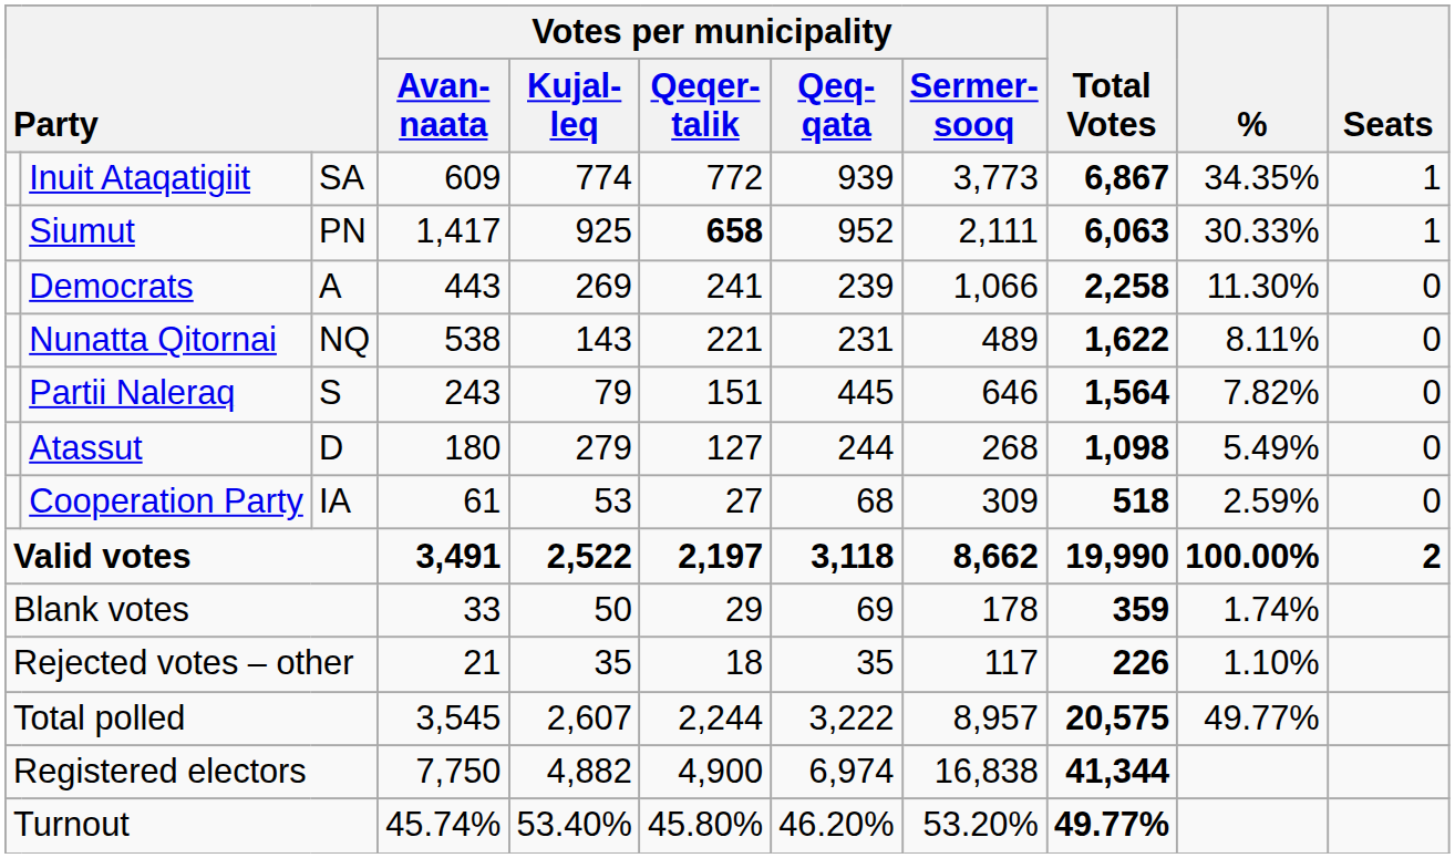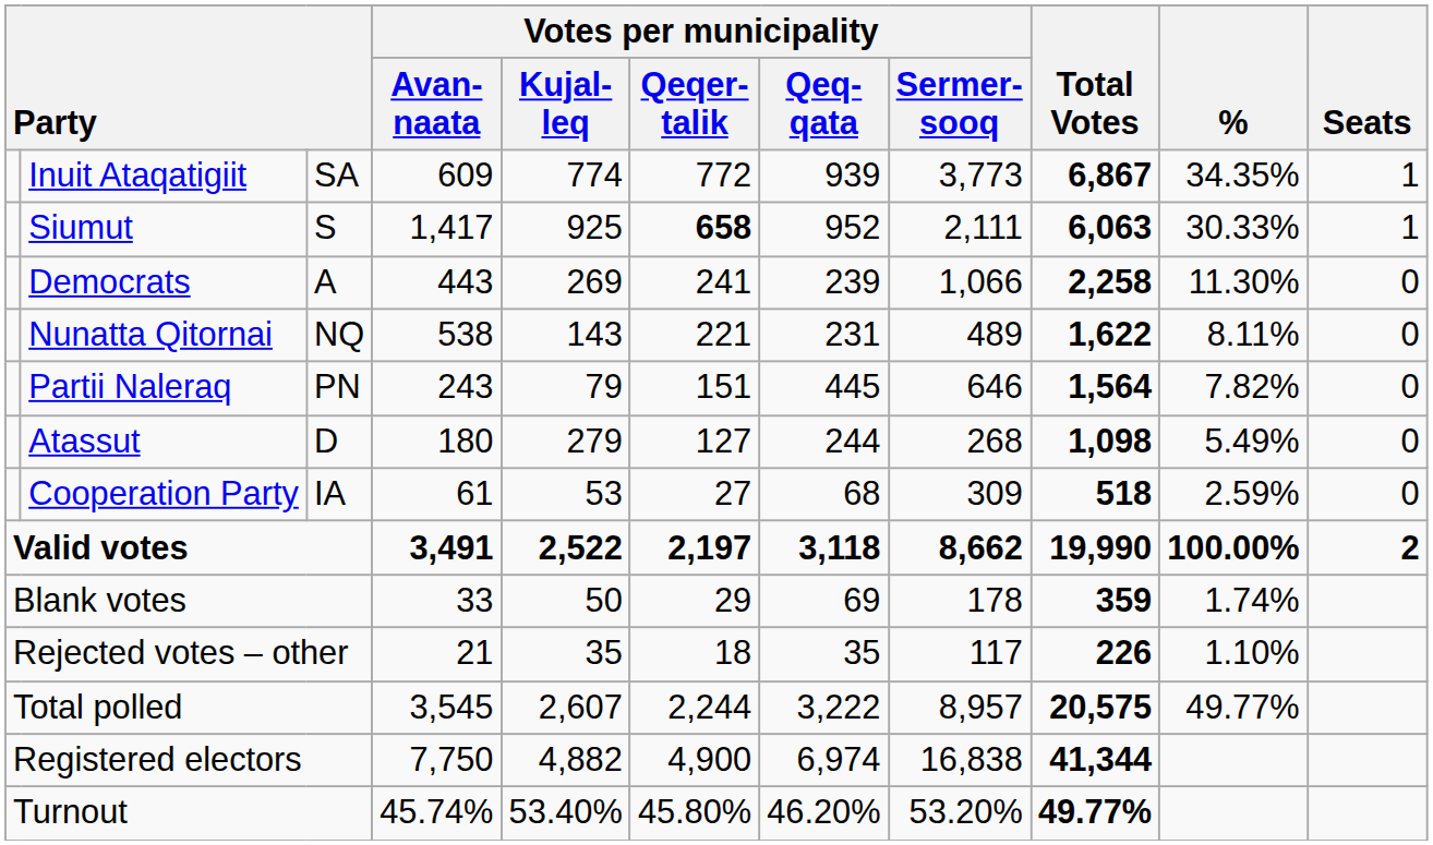 <table class="wikitable" border="1" style="text-align:right;">
 <tr>
 <th style="text-align:left;" valign=bottom rowspan=2 colspan=3>Party</th>
 <th colspan=5>Votes per municipality</th>
 <th align=center valign=bottom rowspan=2 width="50">Total Votes</th>
 <th align=center valign=bottom rowspan=2 width="50">%</th>
 <th align=center valign=bottom rowspan=2 width="50">Seats</th>
 </tr>
 <tr>
 <th align=center valign=bottom width="50"><a href='#'>Avan- naata</a></th>
 <th align=center valign=bottom width="50"><a href='#'>Kujal- leq</a></th>
 <th align=center valign=bottom width="50"><a href='#'>Qeqer- talik</a></th>
 <th align=center valign=bottom width="50"><a href='#'>Qeq- qata</a></th>
 <th align=center valign=bottom width="50"><a href='#'>Sermer- sooq</a></th>
 </tr>
 <tr>
 <td></td>
 <td align=left><a href='#'>Inuit Ataqatigiit</a></td>
 <td align=left>SA</td>
 <td>609</td>
 <td>774</td>
 <td>772</td>
 <td>939</td>
 <td>3,773</td>
 <td><strong>6,867</strong></td>
 <td>34.35%</td>
 <td>1</td>
 </tr>
 <tr>
 <td></td>
 <td align=left><a href='#'>Siumut</a></td>
-<td align=left>PN</td>
+<td align=left>S</td>
 <td>1,417</td>
 <td>925</td>
 <td><strong>658</strong></td>
 <td>952</td>
 <td>2,111</td>
 <td><strong>6,063</strong></td>
 <td>30.33%</td>
 <td>1</td>
 </tr>
 <tr>
 <td></td>
 <td align=left><a href='#'>Democrats</a></td>
 <td align=left>A</td>
 <td>443</td>
 <td>269</td>
 <td>241</td>
 <td>239</td>
 <td>1,066</td>
 <td><strong>2,258</strong></td>
 <td>11.30%</td>
 <td>0</td>
 </tr>
 <tr>
 <td></td>
 <td align=left><a href='#'>Nunatta Qitornai</a></td>
 <td align=left>NQ</td>
 <td>538</td>
 <td>143</td>
 <td>221</td>
 <td>231</td>
 <td>489</td>
 <td><strong>1,622</strong></td>
 <td>8.11%</td>
 <td>0</td>
 </tr>
 <tr>
 <td></td>
 <td align=left><a href='#'>Partii Naleraq</a></td>
-<td align=left>S</td>
+<td align=left>PN</td>
 <td>243</td>
 <td>79</td>
 <td>151</td>
 <td>445</td>
 <td>646</td>
 <td><strong>1,564</strong></td>
 <td>7.82%</td>
 <td>0</td>
 </tr>
 <tr>
 <td></td>
 <td align=left><a href='#'>Atassut</a></td>
 <td align=left>D</td>
 <td>180</td>
 <td>279</td>
 <td>127</td>
 <td>244</td>
 <td>268</td>
 <td><strong>1,098</strong></td>
 <td>5.49%</td>
 <td>0</td>
 </tr>
 <tr>
 <td></td>
 <td align=left><a href='#'>Cooperation Party</a></td>
 <td align=left>IA</td>
 <td>61</td>
 <td>53</td>
 <td>27</td>
 <td>68</td>
 <td>309</td>
 <td><strong>518</strong></td>
 <td>2.59%</td>
 <td>0</td>
 </tr>
 <tr style="font-weight:bold">
 <td align=left colspan=3>Valid votes</td>
 <td>3,491</td>
 <td>2,522</td>
 <td>2,197</td>
 <td>3,118</td>
 <td>8,662</td>
 <td>19,990</td>
 <td>100.00%</td>
 <td>2</td>
 </tr>
 <tr>
 <td align=left colspan=3>Blank votes</td>
 <td>33</td>
 <td>50</td>
 <td>29</td>
 <td>69</td>
 <td>178</td>
 <td><strong>359</strong></td>
 <td>1.74%</td>
 <td></td>
 </tr>
 <tr>
 <td align=left colspan=3>Rejected votes – other</td>
 <td>21</td>
 <td>35</td>
 <td>18</td>
 <td>35</td>
 <td>117</td>
 <td><strong>226</strong></td>
 <td>1.10%</td>
 <td></td>
 </tr>
 <tr>
 <td align=left colspan=3>Total polled</td>
 <td>3,545</td>
 <td>2,607</td>
 <td>2,244</td>
 <td>3,222</td>
 <td>8,957</td>
 <td><strong>20,575</strong></td>
 <td>49.77%</td>
 <td></td>
 </tr>
 <tr>
 <td align=left colspan=3>Registered electors</td>
 <td>7,750</td>
 <td>4,882</td>
 <td>4,900</td>
 <td>6,974</td>
 <td>16,838</td>
 <td><strong>41,344</strong></td>
 <td></td>
 <td></td>
 </tr>
 <tr>
 <td align=left colspan=3>Turnout</td>
 <td>45.74%</td>
 <td>53.40%</td>
 <td>45.80%</td>
 <td>46.20%</td>
 <td>53.20%</td>
 <td><strong>49.77%</strong></td>
 <td></td>
 <td></td>
 </tr>
 </table>
